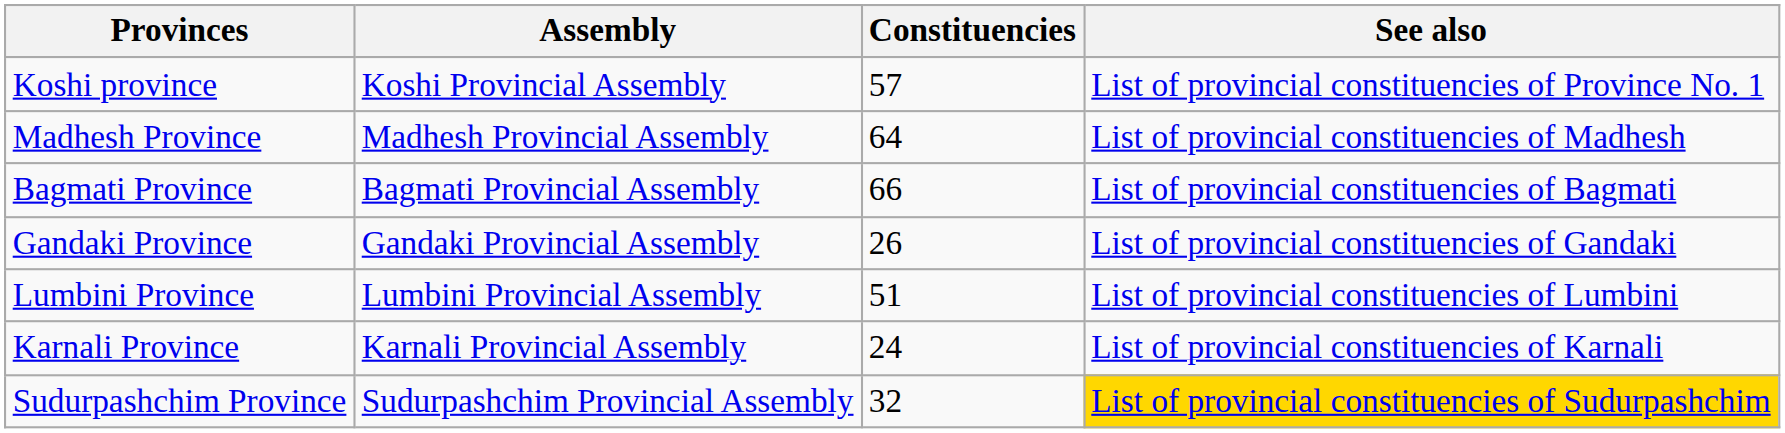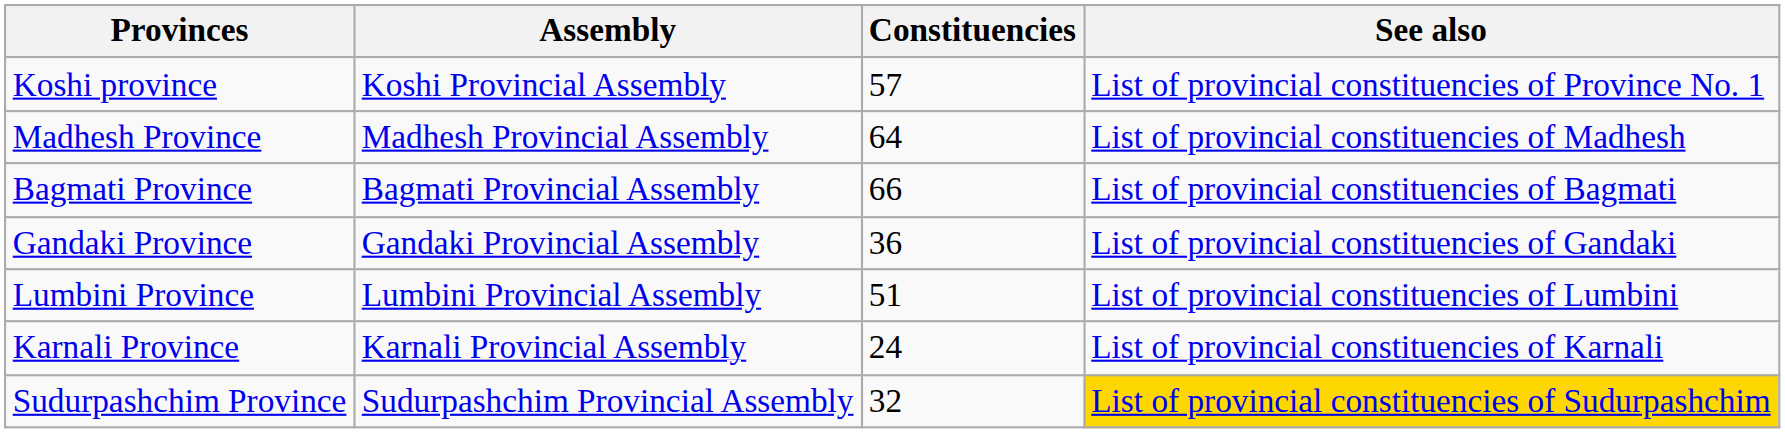 <table class = "wikitable">
 <tr>
 <th>Provinces</th>
 <th>Assembly</th>
 <th>Constituencies</th>
 <th>See also</th>
 </tr>
 <tr>
 <td><a href='#'>Koshi province</a></td>
 <td><a href='#'>Koshi Provincial Assembly</a></td>
 <td>57</td>
 <td><a href='#'>List of provincial constituencies of Province No. 1</a></td>
 </tr>
 <tr>
 <td><a href='#'>Madhesh Province</a></td>
 <td><a href='#'>Madhesh Provincial Assembly</a></td>
 <td>64</td>
 <td><a href='#'>List of provincial constituencies of Madhesh</a></td>
 </tr>
 <tr>
 <td><a href='#'>Bagmati Province</a></td>
 <td><a href='#'>Bagmati Provincial Assembly</a></td>
 <td>66</td>
 <td><a href='#'>List of provincial constituencies of Bagmati</a></td>
 </tr>
 <tr>
 <td><a href='#'>Gandaki Province</a></td>
 <td><a href='#'>Gandaki Provincial Assembly</a></td>
-<td>26</td>
+<td>36</td>
 <td><a href='#'>List of provincial constituencies of Gandaki</a></td>
 </tr>
 <tr>
 <td><a href='#'>Lumbini Province</a></td>
 <td><a href='#'>Lumbini Provincial Assembly</a></td>
 <td>51</td>
 <td><a href='#'>List of provincial constituencies of Lumbini</a></td>
 </tr>
 <tr>
 <td><a href='#'>Karnali Province</a></td>
 <td><a href='#'>Karnali Provincial Assembly</a></td>
 <td>24</td>
 <td><a href='#'>List of provincial constituencies of Karnali</a></td>
 </tr>
 <tr>
 <td><a href='#'>Sudurpashchim Province</a></td>
 <td><a href='#'>Sudurpashchim Provincial Assembly</a></td>
 <td>32</td>
 <td style="background: gold;"><a href='#'>List of provincial constituencies of Sudurpashchim</a></td>
 </tr>
 </table>
